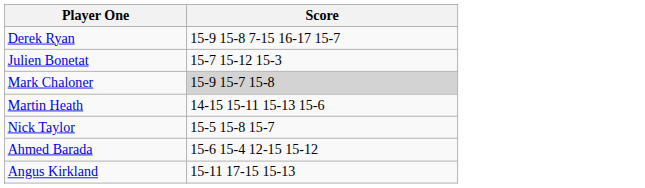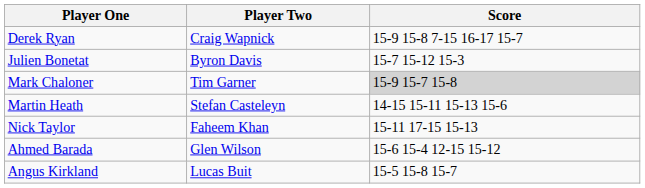 <table class="wikitable">
 <tr>
 <th width=200>Player One</th>
+<th width=200>Player Two</th>
 <th width=300>Score</th>
 </tr>
 <tr>
 <td> <a href='#'>Derek Ryan</a></td>
+<td> <a href='#'>Craig Wapnick</a></td>
 <td>15-9 15-8 7-15 16-17 15-7</td>
 </tr>
 <tr>
 <td> <a href='#'>Julien Bonetat</a></td>
+<td> <a href='#'>Byron Davis</a></td>
 <td>15-7 15-12 15-3</td>
 </tr>
 <tr>
 <td> <a href='#'>Mark Chaloner</a></td>
+<td> <a href='#'>Tim Garner</a></td>
 <td style="background: lightgrey;">15-9 15-7 15-8</td>
 </tr>
 <tr>
 <td> <a href='#'>Martin Heath</a></td>
+<td> <a href='#'>Stefan Casteleyn</a></td>
 <td>14-15 15-11 15-13 15-6</td>
 </tr>
 <tr>
 <td> <a href='#'>Nick Taylor</a></td>
-<td>15-5 15-8 15-7</td>
+<td> <a href='#'>Faheem Khan</a></td>
+<td>15-11 17-15 15-13</td>
 </tr>
 <tr>
 <td> <a href='#'>Ahmed Barada</a></td>
+<td> <a href='#'>Glen Wilson</a></td>
 <td>15-6 15-4 12-15 15-12</td>
 </tr>
 <tr>
 <td> <a href='#'>Angus Kirkland</a></td>
-<td>15-11 17-15 15-13</td>
+<td> <a href='#'>Lucas Buit</a></td>
+<td>15-5 15-8 15-7</td>
 </tr>
 </table>
